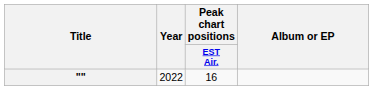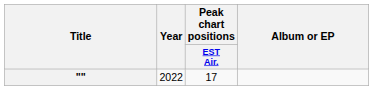 <table class="wikitable plainrowheaders" style="text-align:center;">
 <tr>
 <th scope="col" rowspan="2" style="width:14em;">Title</th>
 <th scope="col" rowspan="2">Year</th>
 <th scope="col">Peak chart positions</th>
 <th scope="col" rowspan="2" style="width:12em;">Album or EP</th>
 </tr>
 <tr>
 <th scope="col" style="width:3em;font-size:85%;"><a href='#'>EST<br>Air.</a><br></th>
 </tr>
 <tr>
 <th scope="row">""</th>
 <td>2022</td>
-<td>16</td>
+<td>17</td>
 <td></td>
 </tr>
 </table>
